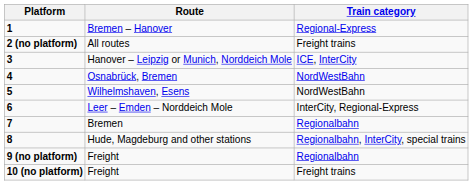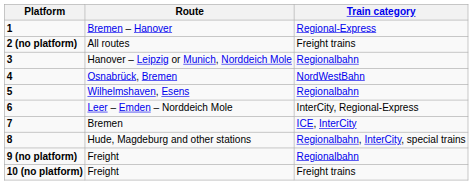 <table class="wikitable">
 <tr Class="hintergrundfarbe6">
 <th>Platform</th>
 <th>Route</th>
 <th><a href='#'>Train category</a></th>
 </tr>
 <tr>
 <td><strong>1</strong></td>
 <td><a href='#'>Bremen</a> – <a href='#'>Hanover</a></td>
 <td><a href='#'>Regional-Express</a></td>
 </tr>
 <tr>
 <td><strong>2 (no platform)</strong></td>
 <td>All routes</td>
 <td>Freight trains</td>
 </tr>
 <tr>
 <td><strong>3</strong></td>
 <td>Hanover – <a href='#'>Leipzig</a> or <a href='#'>Munich</a>, <a href='#'>Norddeich Mole</a></td>
-<td><a href='#'>ICE</a>, <a href='#'>InterCity</a></td>
+<td><a href='#'>Regionalbahn</a></td>
 </tr>
 <tr>
 <td><strong>4</strong></td>
 <td><a href='#'>Osnabrück</a>, <a href='#'>Bremen</a></td>
 <td><a href='#'>NordWestBahn</a></td>
 </tr>
 <tr>
 <td><strong>5</strong></td>
 <td><a href='#'>Wilhelmshaven</a>, <a href='#'>Esens</a></td>
-<td>NordWestBahn</td>
+<td><a href='#'>Regionalbahn</a></td>
 </tr>
 <tr>
 <td><strong>6</strong></td>
 <td><a href='#'>Leer</a> – <a href='#'>Emden</a> – Norddeich Mole</td>
 <td>InterCity, Regional-Express</td>
 </tr>
 <tr>
 <td><strong>7</strong></td>
 <td>Bremen</td>
-<td><a href='#'>Regionalbahn</a></td>
+<td><a href='#'>ICE</a>, <a href='#'>InterCity</a></td>
 </tr>
 <tr>
 <td><strong>8</strong></td>
 <td>Hude, Magdeburg and other stations</td>
 <td><a href='#'>Regionalbahn</a>, <a href='#'>InterCity</a>, special trains</td>
 </tr>
 <tr>
 <td><strong>9 (no platform)</strong></td>
 <td>Freight</td>
 <td><a href='#'>Regionalbahn</a></td>
 </tr>
 <tr>
 <td><strong>10 (no platform)</strong></td>
 <td>Freight</td>
 <td>Freight trains</td>
 </tr>
 </table>
